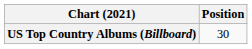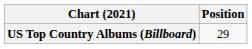 <table class="wikitable plainrowheaders" style="text-align:center">
 <tr>
 <th scope="col">Chart (2021)</th>
 <th scope="col">Position</th>
 </tr>
 <tr>
 <th scope="row">US Top Country Albums (<em>Billboard</em>)</th>
-<td>30</td>
+<td>29</td>
 </tr>
 </table>
